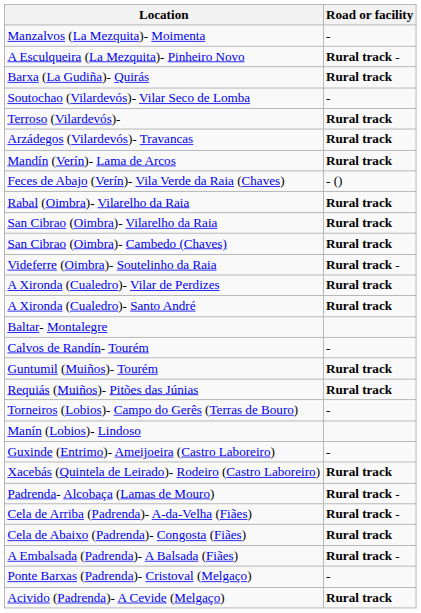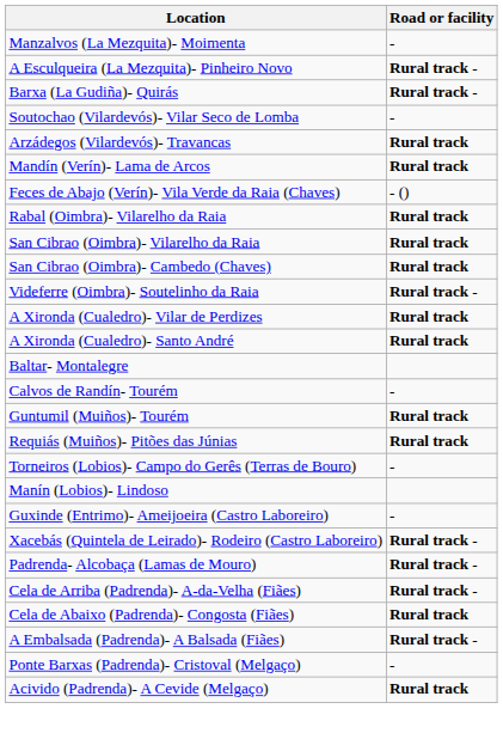 <table class="wikitable">
 <tr>
 <th>Location</th>
 <th>Road or facility</th>
 </tr>
 <tr>
 <td> <a href='#'>Manzalvos</a> (<a href='#'>La Mezquita</a>)- <a href='#'>Moimenta</a></td>
 <td> - </td>
 </tr>
 <tr>
 <td> <a href='#'>A Esculqueira</a> (<a href='#'>La Mezquita</a>)- <a href='#'>Pinheiro Novo</a></td>
 <td><strong>Rural track</strong> - </td>
 </tr>
 <tr>
 <td> <a href='#'>Barxa</a> (<a href='#'>La Gudiña</a>)- <a href='#'>Quirás</a></td>
-<td><strong>Rural track</strong></td>
+<td><strong>Rural track</strong> - </td>
 </tr>
 <tr>
 <td> <a href='#'>Soutochao</a> (<a href='#'>Vilardevós</a>)- <a href='#'>Vilar Seco de Lomba</a></td>
 <td> - </td>
-</tr>
-<tr>
-<td> <a href='#'>Terroso</a> (<a href='#'>Vilardevós</a>)- </td>
-<td><strong>Rural track</strong></td>
 </tr>
 <tr>
 <td> <a href='#'>Arzádegos</a> (<a href='#'>Vilardevós</a>)- <a href='#'>Travancas</a></td>
 <td><strong>Rural track</strong></td>
 </tr>
 <tr>
 <td> <a href='#'>Mandín</a> (<a href='#'>Verín</a>)- <a href='#'>Lama de Arcos</a></td>
 <td><strong>Rural track</strong></td>
 </tr>
 <tr>
 <td> <a href='#'>Feces de Abajo</a> (<a href='#'>Verín</a>)- <a href='#'>Vila Verde da Raia</a> (<a href='#'>Chaves</a>)</td>
 <td> -  ()</td>
 </tr>
 <tr>
 <td> <a href='#'>Rabal</a> (<a href='#'>Oimbra</a>)- <a href='#'>Vilarelho da Raia</a></td>
 <td><strong>Rural track</strong></td>
 </tr>
 <tr>
 <td> <a href='#'>San Cibrao</a> (<a href='#'>Oimbra</a>)- <a href='#'>Vilarelho da Raia</a></td>
 <td><strong>Rural track</strong></td>
 </tr>
 <tr>
 <td> <a href='#'>San Cibrao</a> (<a href='#'>Oimbra</a>)- <a href='#'>Cambedo (Chaves)</a></td>
 <td><strong>Rural track</strong></td>
 </tr>
 <tr>
 <td> <a href='#'>Videferre</a> (<a href='#'>Oimbra</a>)- <a href='#'>Soutelinho da Raia</a></td>
 <td><strong>Rural track</strong> - </td>
 </tr>
 <tr>
 <td> <a href='#'>A Xironda</a> (<a href='#'>Cualedro</a>)- <a href='#'>Vilar de Perdizes</a></td>
 <td><strong>Rural track</strong></td>
 </tr>
 <tr>
 <td> <a href='#'>A Xironda</a> (<a href='#'>Cualedro</a>)- <a href='#'>Santo André</a></td>
 <td><strong>Rural track</strong></td>
 </tr>
 <tr>
 <td> <a href='#'>Baltar</a>- <a href='#'>Montalegre</a></td>
 <td></td>
 </tr>
 <tr>
 <td> <a href='#'>Calvos de Randín</a>- <a href='#'>Tourém</a></td>
 <td> - </td>
 </tr>
 <tr>
 <td> <a href='#'>Guntumil</a> (<a href='#'>Muiños</a>)- <a href='#'>Tourém</a></td>
 <td><strong>Rural track</strong></td>
 </tr>
 <tr>
 <td> <a href='#'>Requiás</a> (<a href='#'>Muiños</a>)- <a href='#'>Pitões das Júnias</a></td>
 <td><strong>Rural track</strong></td>
 </tr>
 <tr>
 <td> <a href='#'>Torneiros</a> (<a href='#'>Lobios</a>)- <a href='#'>Campo do Gerês</a> (<a href='#'>Terras de Bouro</a>)</td>
 <td> - </td>
 </tr>
 <tr>
 <td> <a href='#'>Manín</a> (<a href='#'>Lobios</a>)- <a href='#'>Lindoso</a></td>
 <td></td>
 </tr>
 <tr>
 <td> <a href='#'>Guxinde</a> (<a href='#'>Entrimo</a>)- <a href='#'>Ameijoeira</a> (<a href='#'>Castro Laboreiro</a>)</td>
 <td> - </td>
 </tr>
 <tr>
 <td> <a href='#'>Xacebás</a> (<a href='#'>Quintela de Leirado</a>)- <a href='#'>Rodeiro</a> (<a href='#'>Castro Laboreiro</a>)</td>
-<td><strong>Rural track</strong></td>
+<td><strong>Rural track</strong> - </td>
 </tr>
 <tr>
 <td> <a href='#'>Padrenda</a>- <a href='#'>Alcobaça</a> (<a href='#'>Lamas de Mouro</a>)</td>
 <td><strong>Rural track</strong> - </td>
 </tr>
 <tr>
 <td> <a href='#'>Cela de Arriba</a> (<a href='#'>Padrenda</a>)- <a href='#'>A-da-Velha</a> (<a href='#'>Fiães</a>)</td>
 <td><strong>Rural track</strong> - </td>
 </tr>
 <tr>
 <td> <a href='#'>Cela de Abaixo</a> (<a href='#'>Padrenda</a>)- <a href='#'>Congosta</a> (<a href='#'>Fiães</a>)</td>
 <td><strong>Rural track</strong></td>
 </tr>
 <tr>
 <td> <a href='#'>A Embalsada</a> (<a href='#'>Padrenda</a>)- <a href='#'>A Balsada</a> (<a href='#'>Fiães</a>)</td>
 <td><strong>Rural track</strong> - </td>
 </tr>
 <tr>
 <td> <a href='#'>Ponte Barxas</a> (<a href='#'>Padrenda</a>)- <a href='#'>Cristoval</a> (<a href='#'>Melgaço</a>)</td>
 <td> - </td>
 </tr>
 <tr>
 <td> <a href='#'>Acivido</a> (<a href='#'>Padrenda</a>)- <a href='#'>A Cevide</a> (<a href='#'>Melgaço</a>)</td>
 <td><strong>Rural track</strong></td>
 </tr>
 </table>
